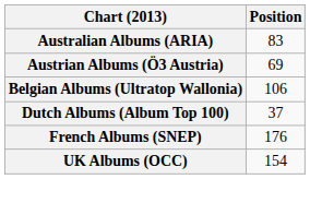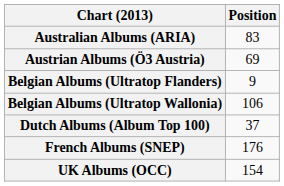 <table class="wikitable sortable plainrowheaders" style="text-align:center">
 <tr>
 <th scope="col">Chart (2013)</th>
 <th scope="col">Position</th>
 </tr>
 <tr>
 <th scope="row">Australian Albums (ARIA)</th>
 <td>83</td>
 </tr>
 <tr>
 <th scope="row">Austrian Albums (Ö3 Austria)</th>
 <td>69</td>
+</tr>
+<tr>
+<th scope="row">Belgian Albums (Ultratop Flanders)</th>
+<td>9</td>
 </tr>
 <tr>
 <th scope="row">Belgian Albums (Ultratop Wallonia)</th>
 <td>106</td>
 </tr>
 <tr>
 <th scope="row">Dutch Albums (Album Top 100)</th>
 <td>37</td>
 </tr>
 <tr>
 <th scope="row">French Albums (SNEP)</th>
 <td>176</td>
 </tr>
 <tr>
 <th scope="row">UK Albums (OCC)</th>
 <td>154</td>
 </tr>
 </table>
